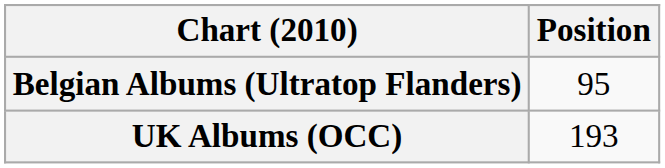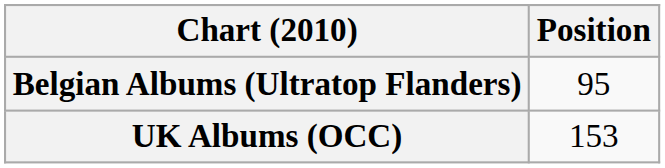 <table class="wikitable sortable plainrowheaders"  style="text-align:center">
 <tr>
 <th scope="col">Chart (2010)</th>
 <th scope="col">Position</th>
 </tr>
 <tr>
 <th scope="row">Belgian Albums (Ultratop Flanders)</th>
 <td>95</td>
 </tr>
 <tr>
 <th scope="row">UK Albums (OCC)</th>
-<td>193</td>
+<td>153</td>
 </tr>
 </table>
